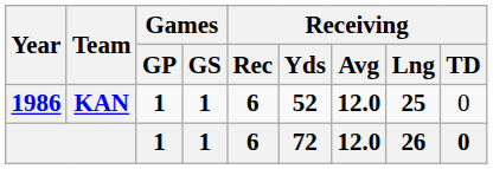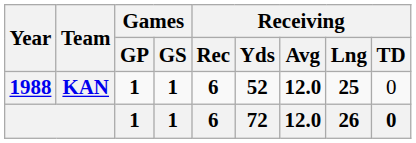 <table class="wikitable" style="text-align:center">
 <tr>
 <th rowspan="2">Year</th>
 <th rowspan="2">Team</th>
 <th colspan="2">Games</th>
 <th colspan="5">Receiving</th>
 </tr>
 <tr>
 <th>GP</th>
 <th>GS</th>
 <th>Rec</th>
 <th>Yds</th>
 <th>Avg</th>
 <th>Lng</th>
 <th>TD</th>
 </tr>
 <tr>
-<th><a href='#'>1986</a></th>
+<th><a href='#'>1988</a></th>
 <th><a href='#'>KAN</a></th>
 <td><strong>1</strong></td>
 <td><strong>1</strong></td>
 <td><strong>6</strong></td>
 <td><strong>52</strong></td>
 <td><strong>12.0</strong></td>
 <td><strong>25</strong></td>
 <td>0</td>
 </tr>
 <tr>
 <th colspan="2"></th>
 <th>1</th>
 <th>1</th>
 <th>6</th>
 <th>72</th>
 <th>12.0</th>
 <th>26</th>
 <th>0</th>
 </tr>
 </table>
